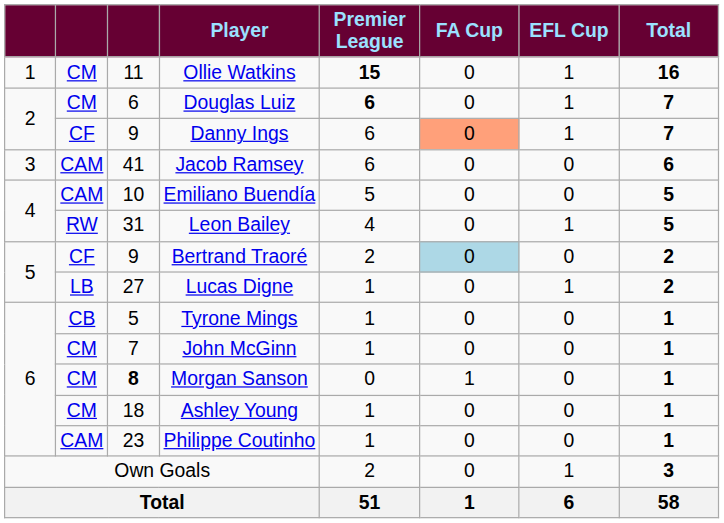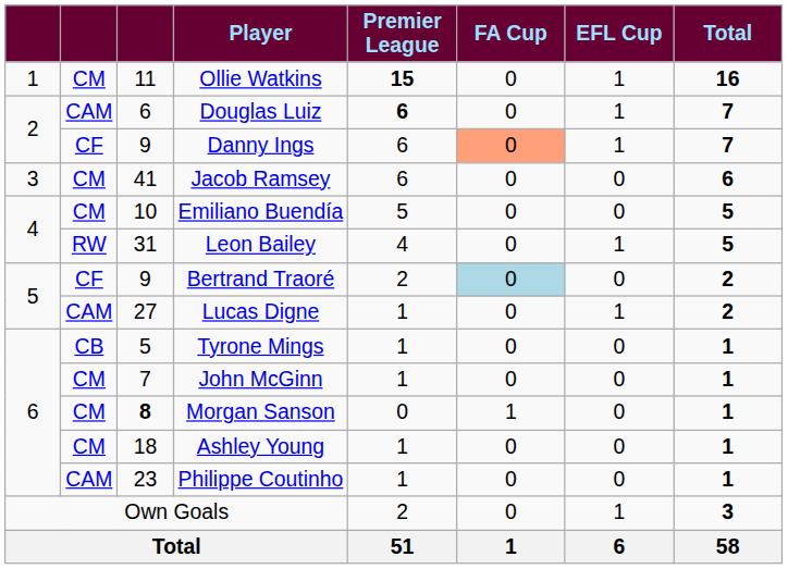 <table class="wikitable sortable" style="text-align:center">
 <tr>
 <th style="background:#660033;color:#9be1ff; width:35px;"></th>
 <th style="background:#660033;color:#9be1ff; width:35px;"></th>
 <th style="background:#660033;color:#9be1ff; width:35px;"></th>
 <th style="background:#660033;color:#9be1ff;">Player</th>
 <th style="background:#660033;color:#9be1ff; width:75px;">Premier League</th>
 <th style="background:#660033;color:#9be1ff; width:75px;">FA Cup</th>
 <th style="background:#660033;color:#9be1ff; width:75px;">EFL Cup</th>
 <th style="background:#660033;color:#9be1ff; width:75px;"><strong>Total</strong></th>
 </tr>
 <tr>
 <td>1</td>
 <td><a href='#'>CM</a></td>
 <td>11</td>
 <td> <a href='#'>Ollie Watkins</a></td>
 <td><strong>15</strong></td>
 <td>0</td>
 <td>1</td>
 <td><strong>16</strong></td>
 </tr>
 <tr>
 <td rowspan="2">2</td>
-<td><a href='#'>CM</a></td>
+<td><a href='#'>CAM</a></td>
 <td>6</td>
 <td> <a href='#'>Douglas Luiz</a></td>
 <td><strong>6</strong></td>
 <td>0</td>
 <td>1</td>
 <td><strong>7</strong></td>
 </tr>
 <tr>
 <td><a href='#'>CF</a></td>
 <td>9</td>
 <td> <a href='#'>Danny Ings</a></td>
 <td>6</td>
 <td style="background: lightsalmon;">0</td>
 <td>1</td>
 <td><strong>7</strong></td>
 </tr>
 <tr>
 <td>3</td>
-<td><a href='#'>CAM</a></td>
+<td><a href='#'>CM</a></td>
 <td>41</td>
 <td> <a href='#'>Jacob Ramsey</a></td>
 <td>6</td>
 <td>0</td>
 <td>0</td>
 <td><strong>6</strong></td>
 </tr>
 <tr>
 <td rowspan="2">4</td>
-<td><a href='#'>CAM</a></td>
+<td><a href='#'>CM</a></td>
 <td>10</td>
 <td> <a href='#'>Emiliano Buendía</a></td>
 <td>5</td>
 <td>0</td>
 <td>0</td>
 <td><strong>5</strong></td>
 </tr>
 <tr>
 <td><a href='#'>RW</a></td>
 <td>31</td>
 <td> <a href='#'>Leon Bailey</a></td>
 <td>4</td>
 <td>0</td>
 <td>1</td>
 <td><strong>5</strong></td>
 </tr>
 <tr>
 <td rowspan="2">5</td>
 <td><a href='#'>CF</a></td>
 <td>9</td>
 <td> <a href='#'>Bertrand Traoré</a></td>
 <td>2</td>
 <td style="background: lightblue;">0</td>
 <td>0</td>
 <td><strong>2</strong></td>
 </tr>
 <tr>
-<td><a href='#'>LB</a></td>
+<td><a href='#'>CAM</a></td>
 <td>27</td>
 <td> <a href='#'>Lucas Digne</a></td>
 <td>1</td>
 <td>0</td>
 <td>1</td>
 <td><strong>2</strong></td>
 </tr>
 <tr>
 <td rowspan="5">6</td>
 <td><a href='#'>CB</a></td>
 <td>5</td>
 <td> <a href='#'>Tyrone Mings</a></td>
 <td>1</td>
 <td>0</td>
 <td>0</td>
 <td><strong>1</strong></td>
 </tr>
 <tr>
 <td><a href='#'>CM</a></td>
 <td>7</td>
 <td> <a href='#'>John McGinn</a></td>
 <td>1</td>
 <td>0</td>
 <td>0</td>
 <td><strong>1</strong></td>
 </tr>
 <tr>
 <td><a href='#'>CM</a></td>
 <td><strong>8</strong></td>
 <td> <a href='#'>Morgan Sanson</a></td>
 <td>0</td>
 <td>1</td>
 <td>0</td>
 <td><strong>1</strong></td>
 </tr>
 <tr>
 <td><a href='#'>CM</a></td>
 <td>18</td>
 <td> <a href='#'>Ashley Young</a></td>
 <td>1</td>
 <td>0</td>
 <td>0</td>
 <td><strong>1</strong></td>
 </tr>
 <tr>
 <td><a href='#'>CAM</a></td>
 <td>23</td>
 <td> <a href='#'>Philippe Coutinho</a></td>
 <td>1</td>
 <td>0</td>
 <td>0</td>
 <td><strong>1</strong></td>
 </tr>
 <tr class="sortbottom">
 <td colspan="4">Own Goals</td>
 <td>2</td>
 <td>0</td>
 <td>1</td>
 <td><strong>3</strong></td>
 </tr>
 <tr class="sortbottom">
 <th colspan="4"><strong>Total</strong></th>
 <th>51</th>
 <th><strong>1</strong></th>
 <th>6</th>
 <th>58</th>
 </tr>
 </table>
